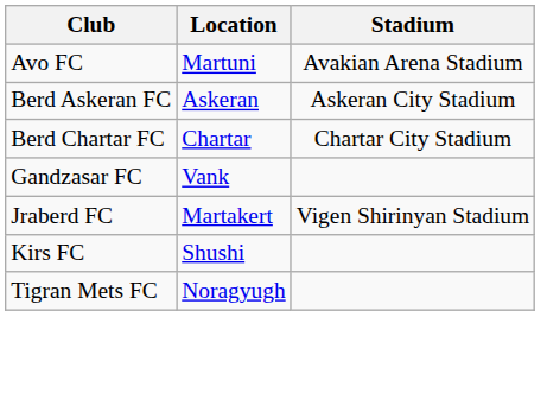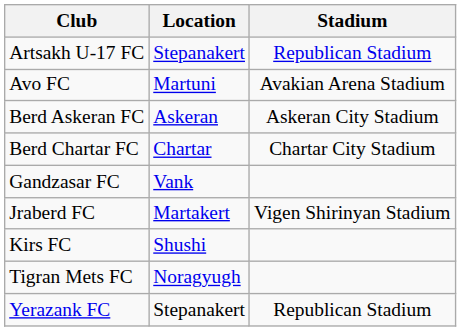 <table class="wikitable"  style="font-size:90%; text-align:center;">
 <tr>
 <th>Club</th>
 <th>Location</th>
 <th>Stadium</th>
+</tr>
+<tr>
+<td align=left>Artsakh U-17 FC</td>
+<td align=left><a href='#'>Stepanakert</a></td>
+<td><a href='#'>Republican Stadium</a></td>
 </tr>
 <tr>
 <td align=left>Avo FC</td>
 <td align=left><a href='#'>Martuni</a></td>
 <td>Avakian Arena Stadium</td>
 </tr>
 <tr>
 <td align=left>Berd Askeran FC</td>
 <td align=left><a href='#'>Askeran</a></td>
 <td>Askeran City Stadium</td>
 </tr>
 <tr>
 <td align=left>Berd Chartar FC</td>
 <td align=left><a href='#'>Chartar</a></td>
 <td>Chartar City Stadium</td>
 </tr>
 <tr>
 <td align=left>Gandzasar FC</td>
 <td align=left><a href='#'>Vank</a></td>
 <td></td>
 </tr>
 <tr>
 <td align=left>Jraberd FC</td>
 <td align=left><a href='#'>Martakert</a></td>
 <td>Vigen Shirinyan Stadium</td>
 </tr>
 <tr>
 <td align=left>Kirs FC</td>
 <td align=left><a href='#'>Shushi</a></td>
 <td></td>
 </tr>
 <tr>
 <td align=left>Tigran Mets FC</td>
 <td align=left><a href='#'>Noragyugh</a></td>
 <td></td>
 </tr>
+<tr>
+<td align=left><a href='#'>Yerazank FC</a></td>
+<td align=left>Stepanakert</td>
+<td>Republican Stadium</td>
+</tr>
 </table>
